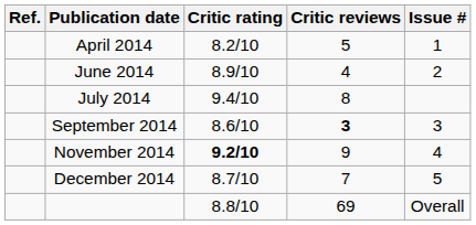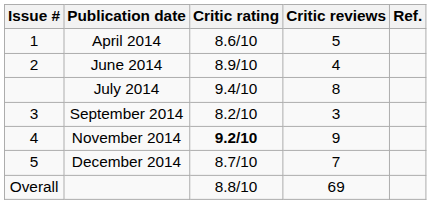 <table class="wikitable" style="text-align: center;">
 <tr>
-<th>Ref.</th>
+<th>Issue #</th>
 <th>Publication date</th>
 <th>Critic rating</th>
 <th>Critic reviews</th>
-<th>Issue #</th>
+<th>Ref.</th>
 </tr>
 <tr>
+<td>1</td>
+<td>April 2014</td>
+<td>8.6/10</td>
+<td>5</td>
 <td></td>
-<td>April 2014</td>
-<td>8.2/10</td>
-<td>5</td>
-<td>1</td>
 </tr>
 <tr>
-<td></td>
+<td>2</td>
 <td>June 2014</td>
 <td>8.9/10</td>
 <td>4</td>
-<td>2</td>
+<td></td>
 </tr>
 <tr>
 <td></td>
 <td>July 2014</td>
 <td>9.4/10</td>
 <td>8</td>
 <td></td>
 </tr>
 <tr>
+<td>3</td>
+<td>September 2014</td>
+<td>8.2/10</td>
+<td>3</td>
 <td></td>
-<td>September 2014</td>
-<td>8.6/10</td>
-<td><strong>3</strong></td>
-<td>3</td>
 </tr>
 <tr>
-<td></td>
+<td>4</td>
 <td>November 2014</td>
 <td><strong>9.2/10</strong></td>
 <td>9</td>
-<td>4</td>
+<td></td>
 </tr>
 <tr>
-<td></td>
+<td>5</td>
 <td>December 2014</td>
 <td>8.7/10</td>
 <td>7</td>
-<td>5</td>
+<td></td>
 </tr>
 <tr>
-<td></td>
+<td>Overall</td>
 <td></td>
 <td>8.8/10</td>
 <td>69</td>
-<td>Overall</td>
+<td></td>
 </tr>
 </table>
